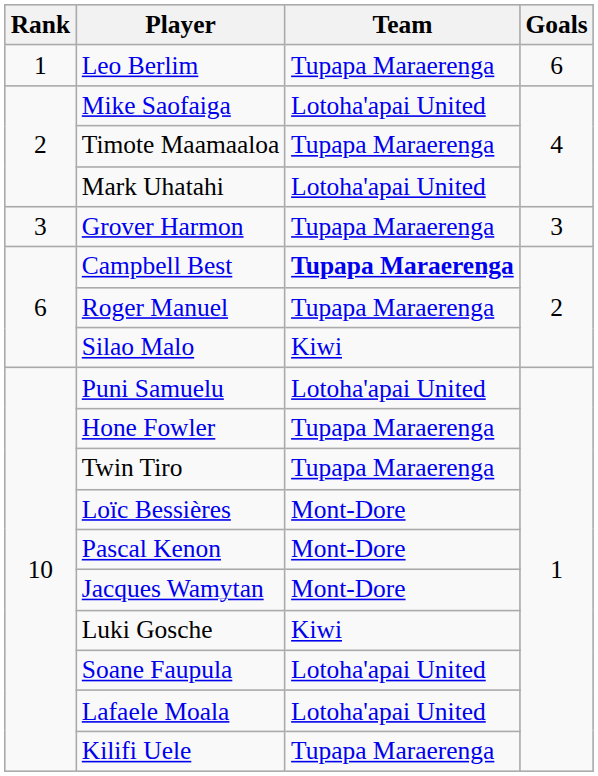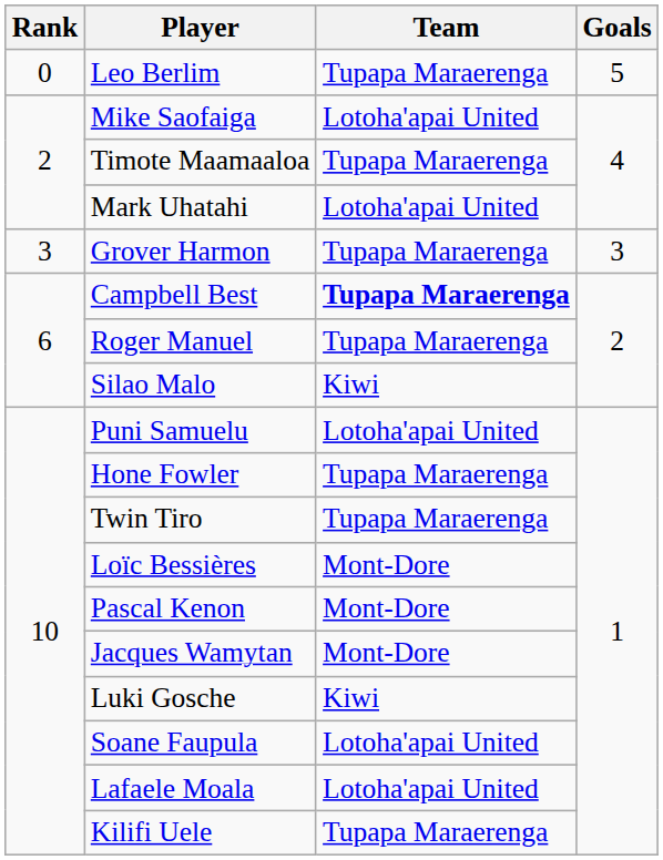 <table class="wikitable">
 <tr>
 <th>Rank</th>
 <th>Player</th>
 <th>Team</th>
 <th>Goals</th>
 </tr>
 <tr>
-<td align=center>1</td>
+<td align=center>0</td>
 <td> <a href='#'>Leo Berlim</a></td>
 <td> <a href='#'>Tupapa Maraerenga</a></td>
-<td align=center>6</td>
+<td align=center>5</td>
 </tr>
 <tr>
 <td align=center rowspan=3>2</td>
 <td> <a href='#'>Mike Saofaiga</a></td>
 <td> <a href='#'>Lotoha'apai United</a></td>
 <td align=center rowspan=3>4</td>
 </tr>
 <tr>
 <td> Timote Maamaaloa</td>
 <td> <a href='#'>Tupapa Maraerenga</a></td>
 </tr>
 <tr>
 <td> Mark Uhatahi</td>
 <td> <a href='#'>Lotoha'apai United</a></td>
 </tr>
 <tr>
 <td align=center>3</td>
 <td> <a href='#'>Grover Harmon</a></td>
 <td> <a href='#'>Tupapa Maraerenga</a></td>
 <td align=center>3</td>
 </tr>
 <tr>
 <td align=center rowspan=3>6</td>
 <td> <a href='#'>Campbell Best</a></td>
 <td><strong> <a href='#'>Tupapa Maraerenga</a></strong></td>
 <td align=center rowspan=3>2</td>
 </tr>
 <tr>
 <td> <a href='#'>Roger Manuel</a></td>
 <td> <a href='#'>Tupapa Maraerenga</a></td>
 </tr>
 <tr>
 <td> <a href='#'>Silao Malo</a></td>
 <td> <a href='#'>Kiwi</a></td>
 </tr>
 <tr>
 <td align=center rowspan=10>10</td>
 <td> <a href='#'>Puni Samuelu</a></td>
 <td> <a href='#'>Lotoha'apai United</a></td>
 <td align=center rowspan=10>1</td>
 </tr>
 <tr>
 <td> <a href='#'>Hone Fowler</a></td>
 <td> <a href='#'>Tupapa Maraerenga</a></td>
 </tr>
 <tr>
 <td> Twin Tiro</td>
 <td> <a href='#'>Tupapa Maraerenga</a></td>
 </tr>
 <tr>
 <td> <a href='#'>Loïc Bessières</a></td>
 <td> <a href='#'>Mont-Dore</a></td>
 </tr>
 <tr>
 <td> <a href='#'>Pascal Kenon</a></td>
 <td> <a href='#'>Mont-Dore</a></td>
 </tr>
 <tr>
 <td> <a href='#'>Jacques Wamytan</a></td>
 <td> <a href='#'>Mont-Dore</a></td>
 </tr>
 <tr>
 <td> Luki Gosche</td>
 <td> <a href='#'>Kiwi</a></td>
 </tr>
 <tr>
 <td> <a href='#'>Soane Faupula</a></td>
 <td> <a href='#'>Lotoha'apai United</a></td>
 </tr>
 <tr>
 <td> <a href='#'>Lafaele Moala</a></td>
 <td> <a href='#'>Lotoha'apai United</a></td>
 </tr>
 <tr>
 <td> <a href='#'>Kilifi Uele</a></td>
 <td> <a href='#'>Tupapa Maraerenga</a></td>
 </tr>
 </table>
